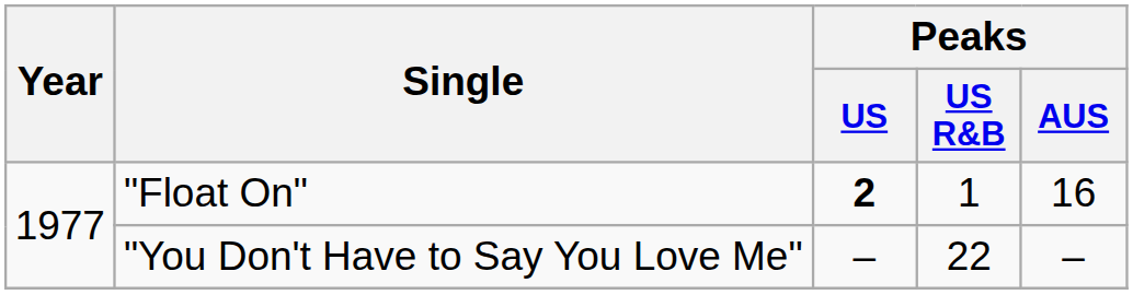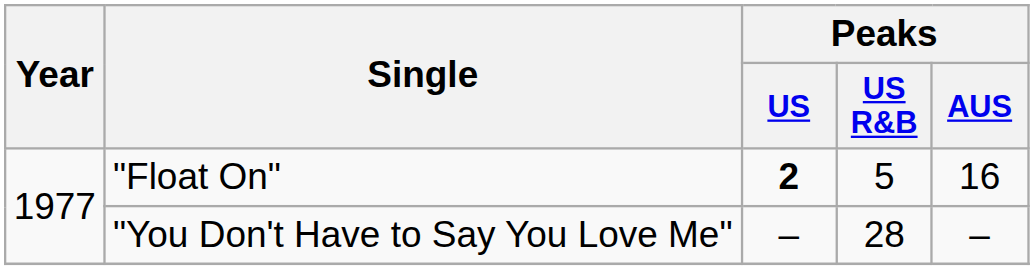 <table class="wikitable" style="text-align:center;">
 <tr>
 <th rowspan="2">Year</th>
 <th rowspan="2">Single</th>
 <th colspan="3">Peaks</th>
 </tr>
 <tr style="font-size:smaller;">
 <th width="35"><a href='#'>US</a><br></th>
 <th width="35"><a href='#'>US<br>R&B</a><br></th>
 <th width="35"><a href='#'>AUS</a><br></th>
 </tr>
 <tr>
 <td rowspan="2">1977</td>
 <td align="left">"Float On"</td>
 <td><strong>2</strong></td>
-<td>1</td>
+<td>5</td>
 <td>16</td>
 </tr>
 <tr>
 <td align="left">"You Don't Have to Say You Love Me"</td>
 <td>–</td>
-<td>22</td>
+<td>28</td>
 <td>–</td>
 </tr>
 <tr>
 </tr>
 </table>
